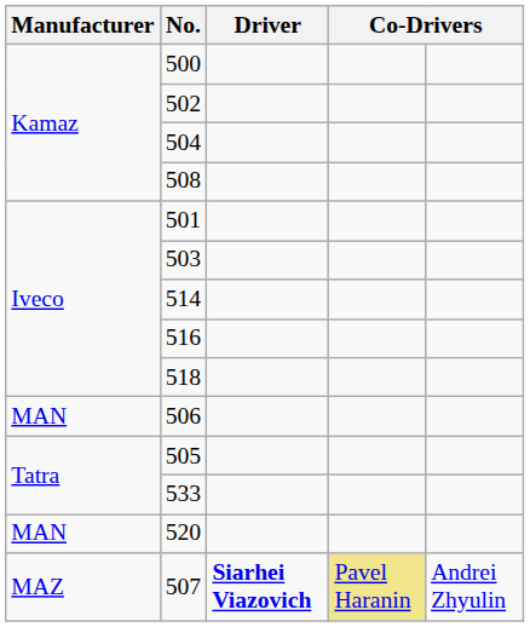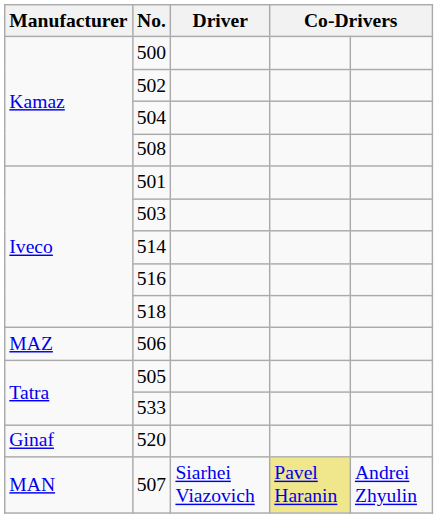 <table class="wikitable" style="font-size:85%; ; width:15%">
 <tr>
 <th>Manufacturer</th>
 <th>No.</th>
 <th>Driver</th>
 <th colspan=2>Co-Drivers</th>
 </tr>
 <tr>
 <td rowspan=4> <a href='#'>Kamaz</a></td>
 <td>500</td>
 <td></td>
 <td></td>
 <td></td>
 </tr>
 <tr>
 <td>502</td>
 <td></td>
 <td></td>
 <td></td>
 </tr>
 <tr>
 <td>504</td>
 <td></td>
 <td></td>
 <td></td>
 </tr>
 <tr>
 <td>508</td>
 <td></td>
 <td></td>
 <td></td>
 </tr>
 <tr>
 <td rowspan=5> <a href='#'>Iveco</a></td>
 <td>501</td>
 <td></td>
 <td></td>
 <td></td>
 </tr>
 <tr>
 <td>503</td>
 <td></td>
 <td></td>
 <td></td>
 </tr>
 <tr>
 <td>514</td>
 <td></td>
 <td></td>
 <td></td>
 </tr>
 <tr>
 <td>516</td>
 <td></td>
 <td></td>
 <td></td>
 </tr>
 <tr>
 <td>518</td>
 <td></td>
 <td></td>
 <td></td>
 </tr>
 <tr>
-<td> <a href='#'>MAN</a></td>
+<td> <a href='#'>MAZ</a></td>
 <td>506</td>
 <td></td>
 <td></td>
 <td></td>
 </tr>
 <tr>
 <td rowspan=2> <a href='#'>Tatra</a></td>
 <td>505</td>
 <td></td>
 <td></td>
 <td></td>
 </tr>
 <tr>
 <td>533</td>
 <td></td>
 <td></td>
 <td></td>
 </tr>
 <tr>
-<td> <a href='#'>MAN</a></td>
+<td> <a href='#'>Ginaf</a></td>
 <td>520</td>
 <td></td>
 <td></td>
 <td></td>
 </tr>
 <tr>
-<td> <a href='#'>MAZ</a></td>
+<td> <a href='#'>MAN</a></td>
 <td>507</td>
-<td><strong> <a href='#'>Siarhei Viazovich</a></strong></td>
+<td> <a href='#'>Siarhei Viazovich</a></td>
 <td style="background: khaki;"> <a href='#'>Pavel Haranin</a></td>
 <td> <a href='#'>Andrei Zhyulin</a></td>
 </tr>
 </table>
